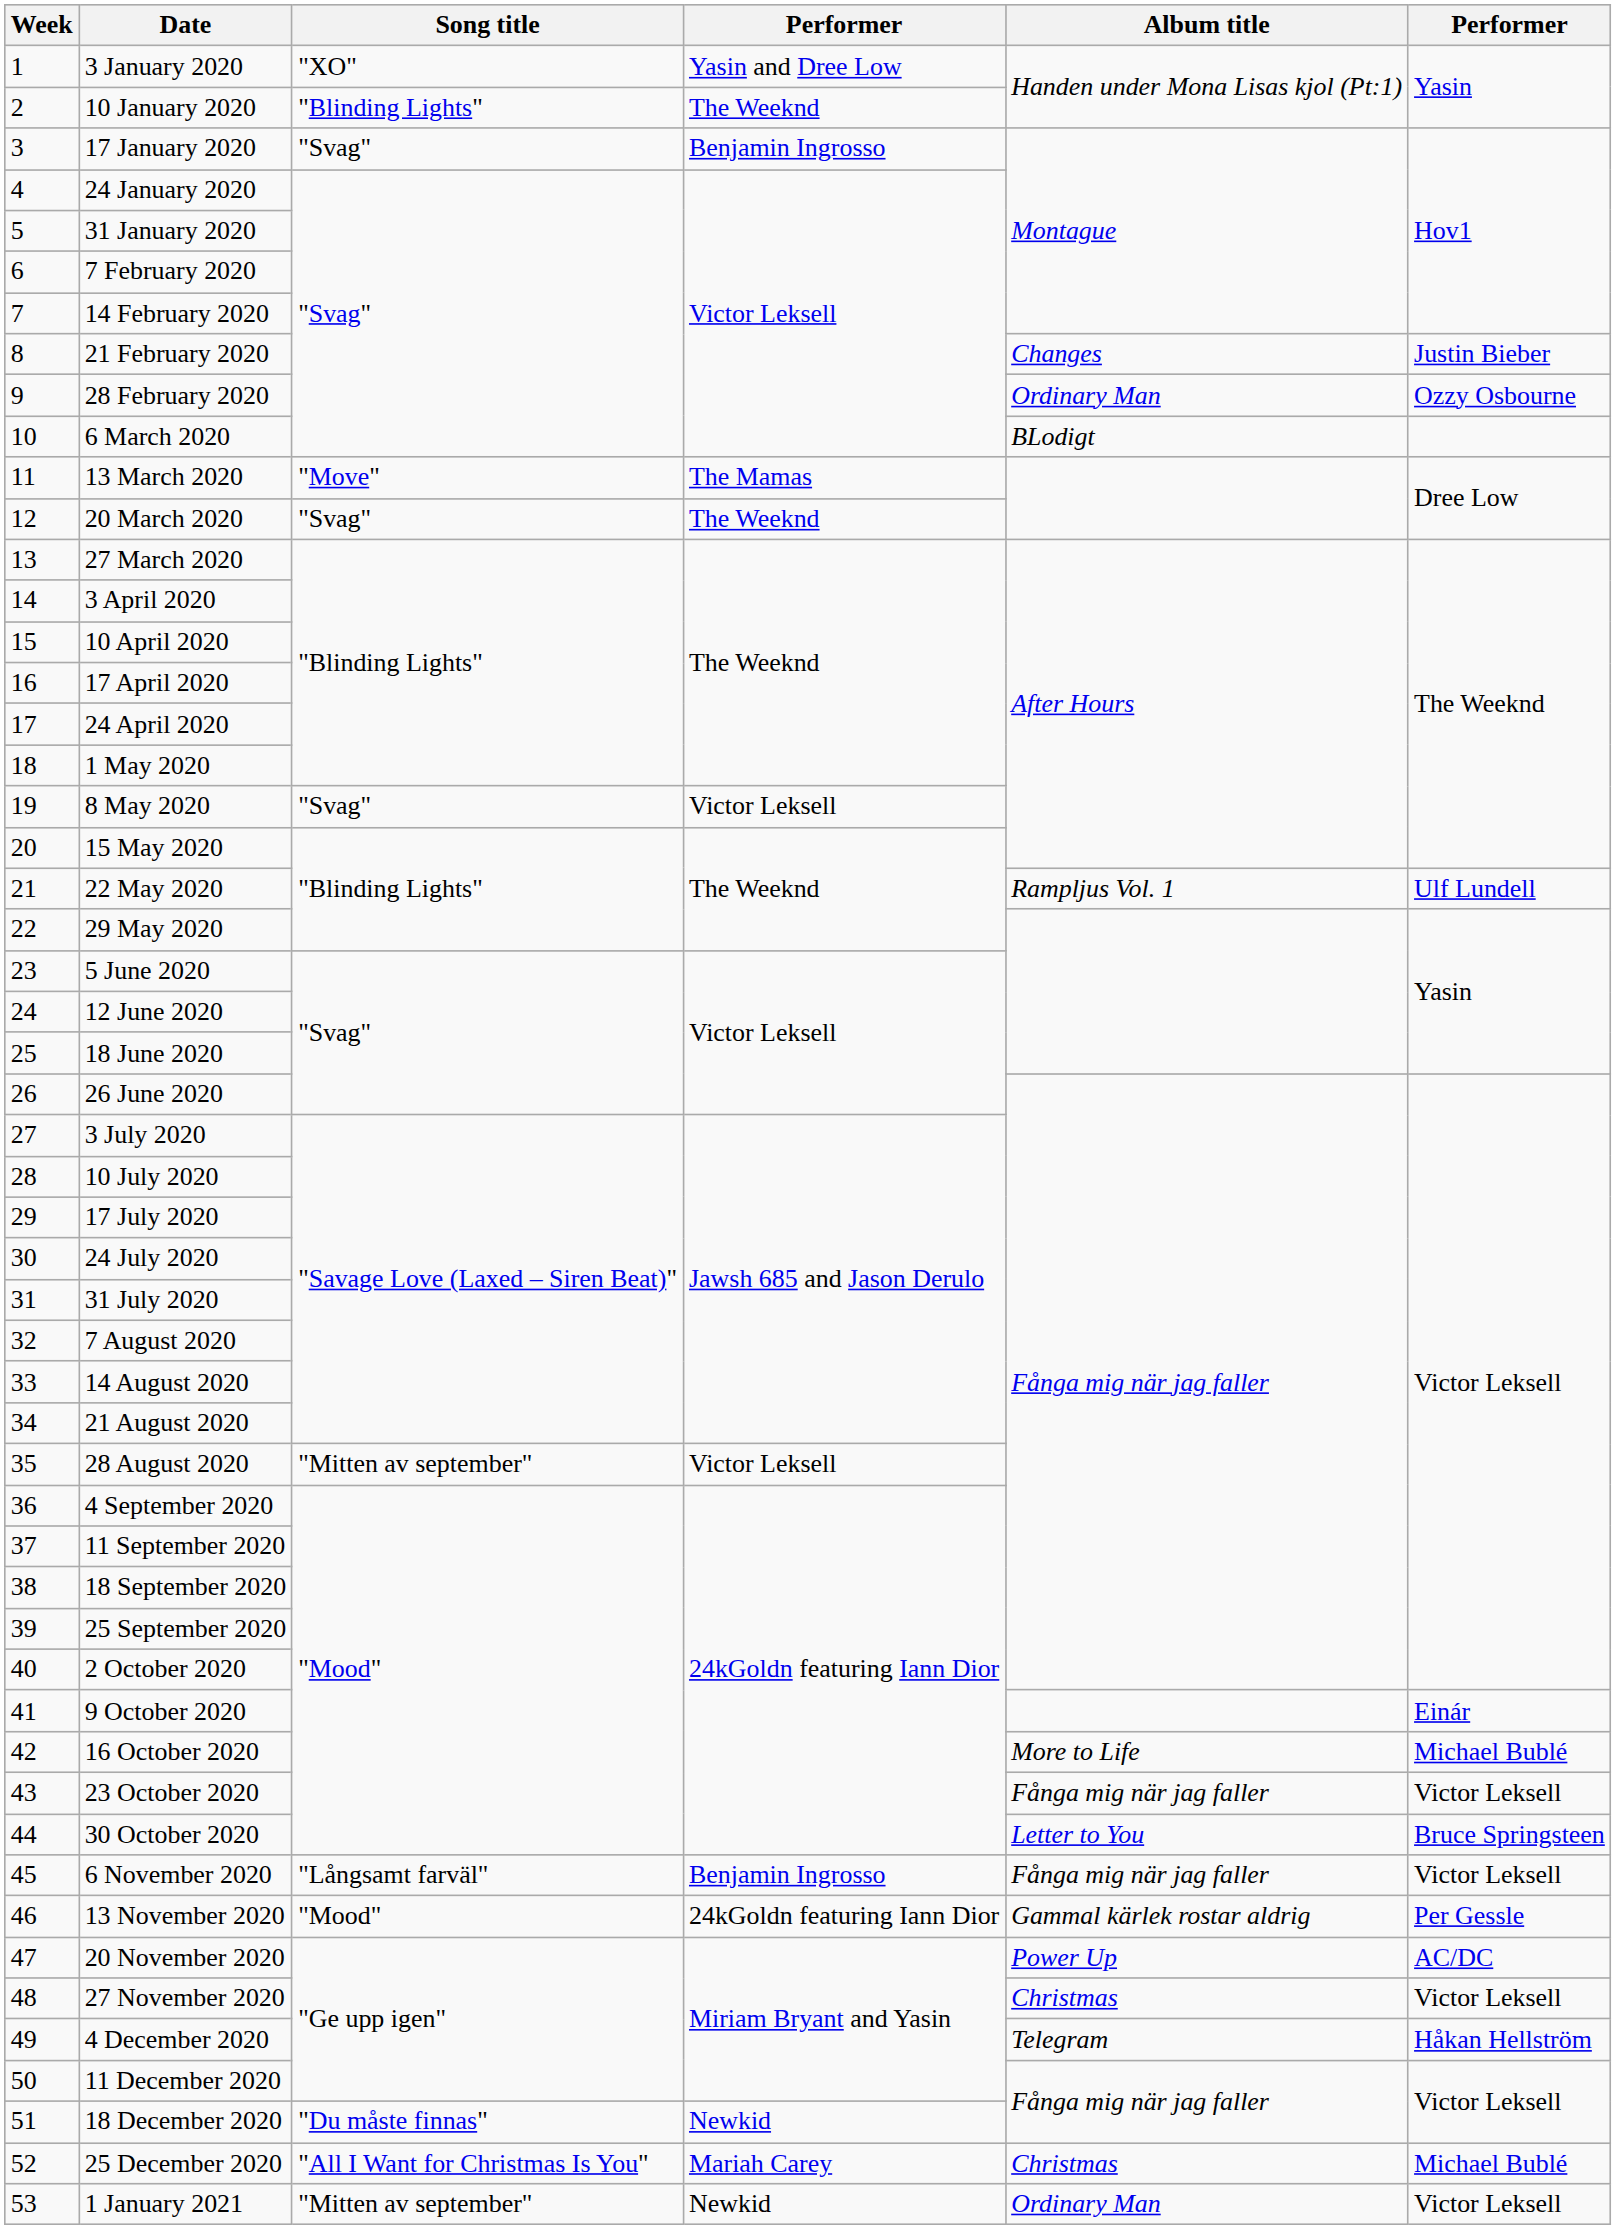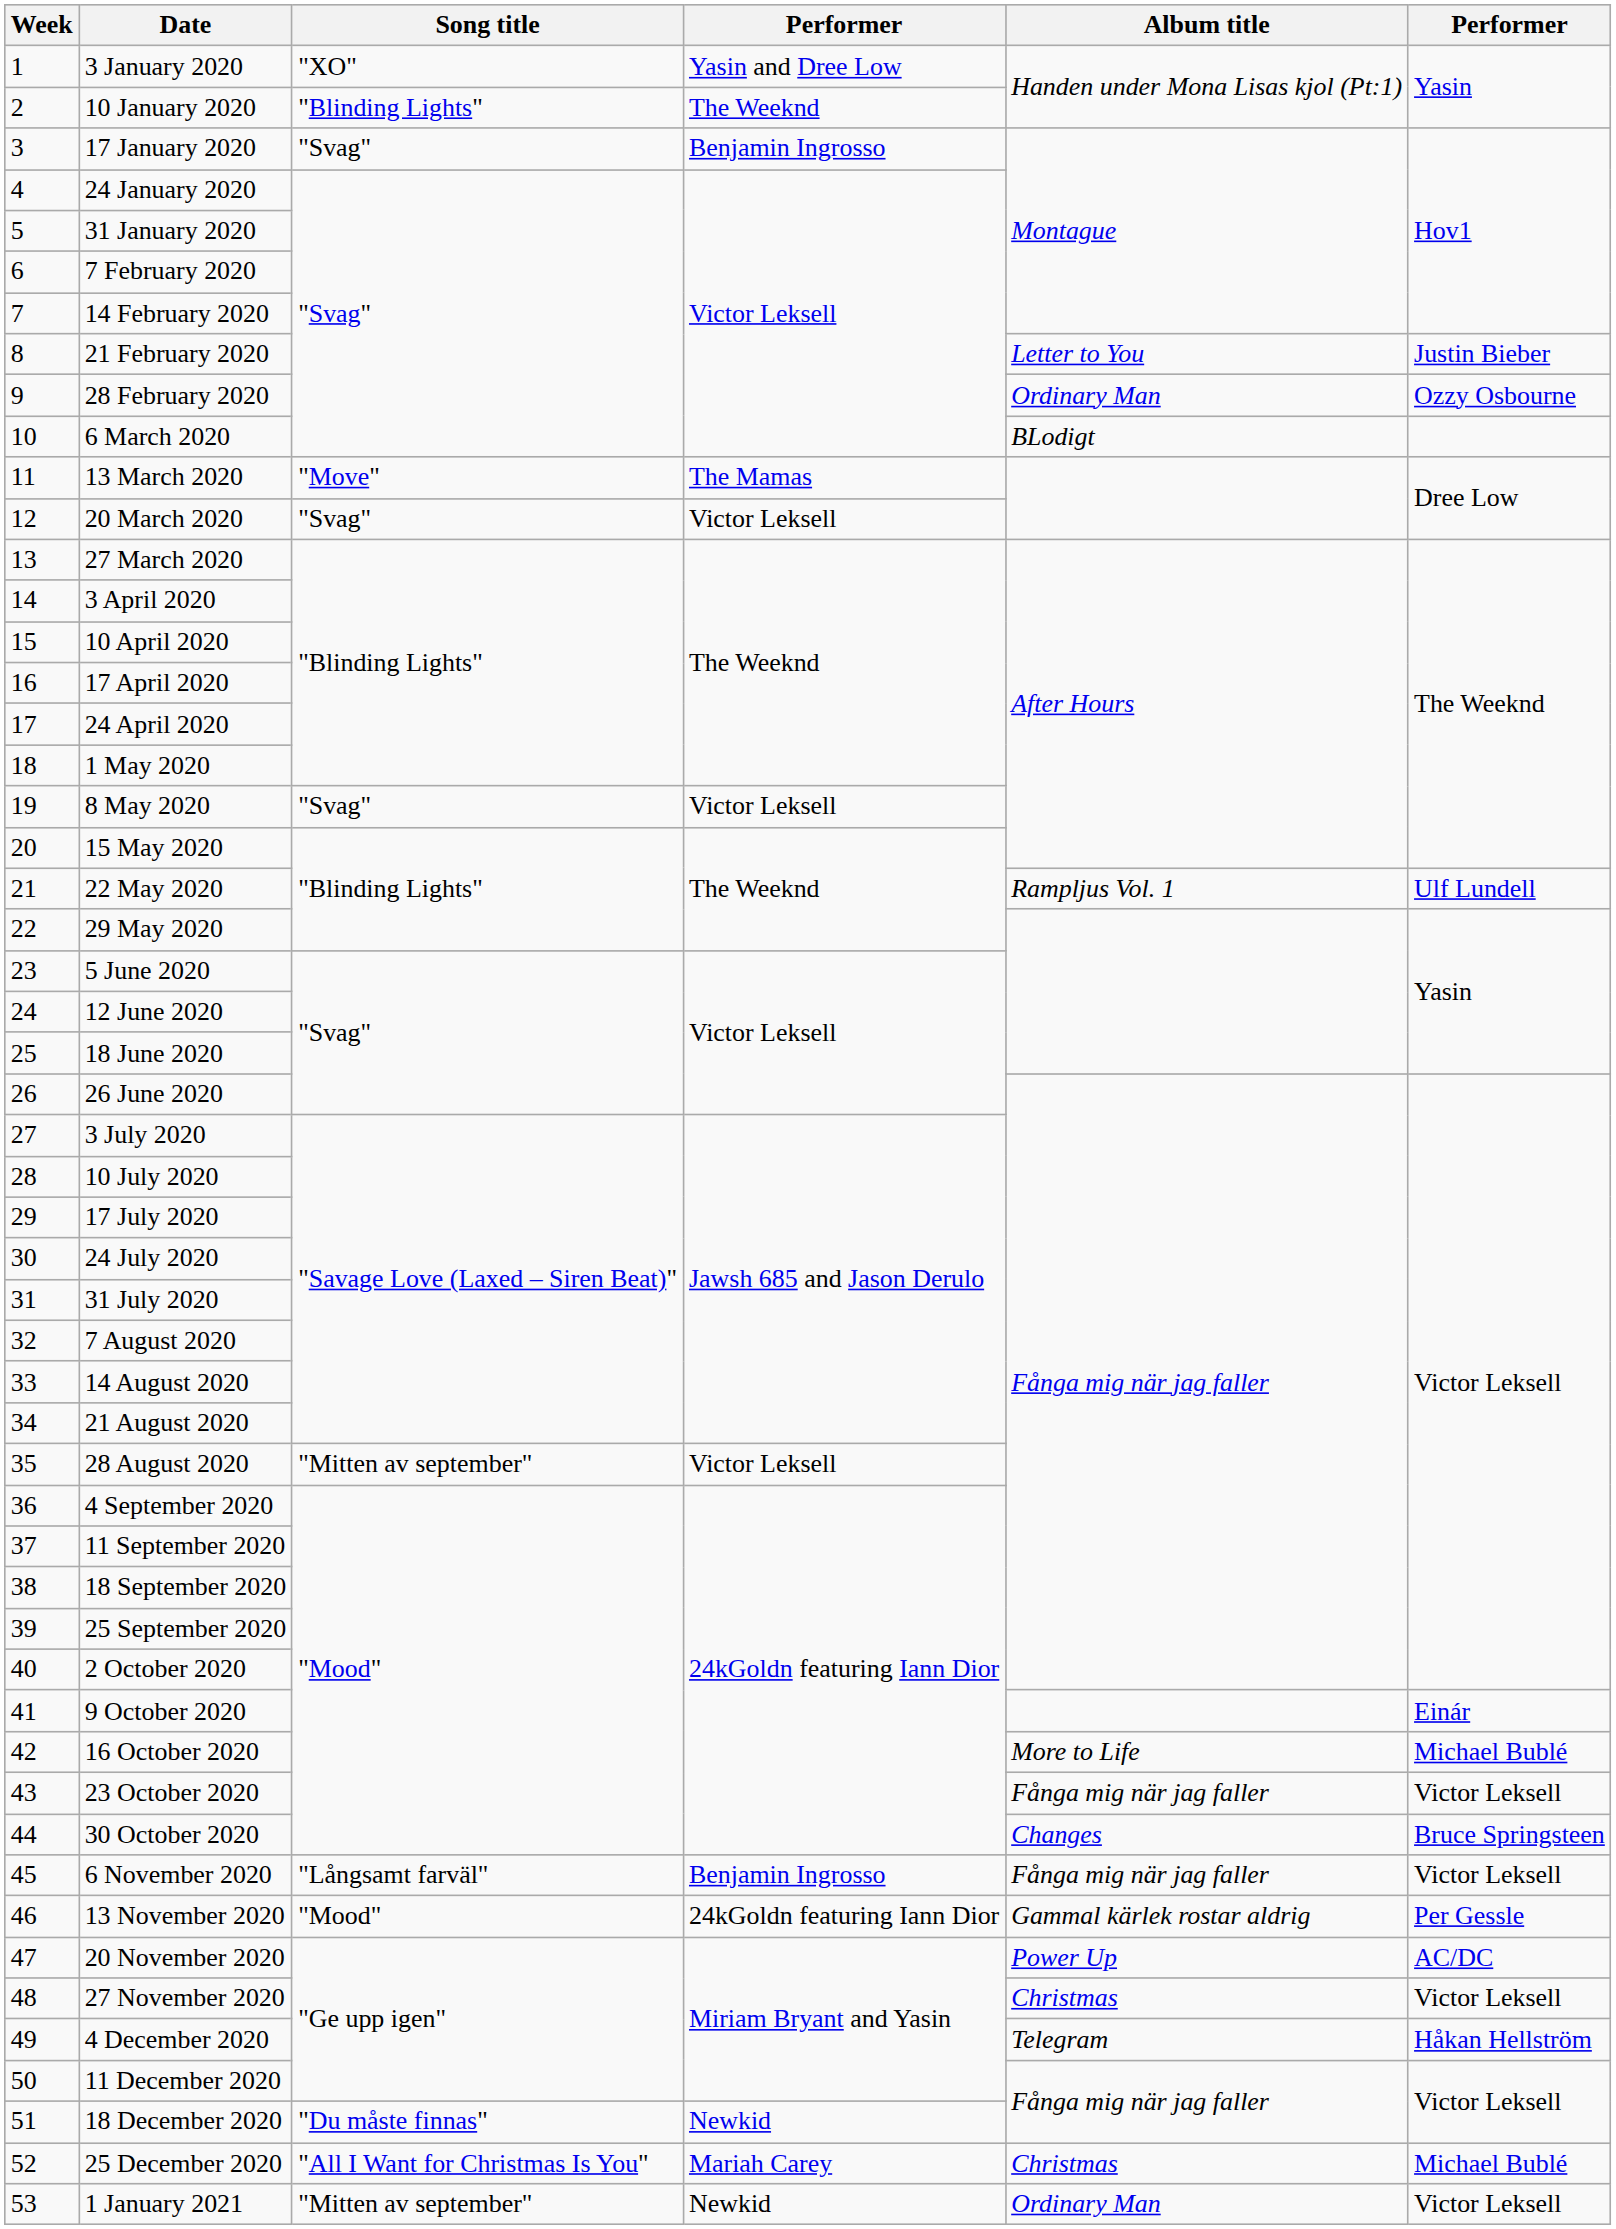 <table class="wikitable">
 <tr>
 <th>Week</th>
 <th>Date</th>
 <th>Song title</th>
 <th>Performer</th>
 <th>Album title</th>
 <th>Performer</th>
 </tr>
 <tr>
 <td>1</td>
 <td>3 January 2020</td>
 <td>"XO"</td>
 <td><a href='#'>Yasin</a> and <a href='#'>Dree Low</a></td>
 <td rowspan="2"><em>Handen under Mona Lisas kjol (Pt:1)</em></td>
 <td rowspan="2"><a href='#'>Yasin</a></td>
 </tr>
 <tr>
 <td>2</td>
 <td>10 January 2020</td>
 <td>"<a href='#'>Blinding Lights</a>"</td>
 <td><a href='#'>The Weeknd</a></td>
 </tr>
 <tr>
 <td>3</td>
 <td>17 January 2020</td>
 <td>"Svag"</td>
 <td><a href='#'>Benjamin Ingrosso</a></td>
 <td rowspan="5"><em><a href='#'>Montague</a></em></td>
 <td rowspan="5"><a href='#'>Hov1</a></td>
 </tr>
 <tr>
 <td>4</td>
 <td>24 January 2020</td>
 <td rowspan="7">"<a href='#'>Svag</a>"</td>
 <td rowspan="7"><a href='#'>Victor Leksell</a></td>
 </tr>
 <tr>
 <td>5</td>
 <td>31 January 2020</td>
 </tr>
 <tr>
 <td>6</td>
 <td>7 February 2020</td>
 </tr>
 <tr>
 <td>7</td>
 <td>14 February 2020</td>
 </tr>
 <tr>
 <td>8</td>
 <td>21 February 2020</td>
-<td><em><a href='#'>Changes</a></em></td>
+<td><em><a href='#'>Letter to You</a></em></td>
 <td><a href='#'>Justin Bieber</a></td>
 </tr>
 <tr>
 <td>9</td>
 <td>28 February 2020</td>
 <td><em><a href='#'>Ordinary Man</a></em></td>
 <td><a href='#'>Ozzy Osbourne</a></td>
 </tr>
 <tr>
 <td>10</td>
 <td>6 March 2020</td>
 <td><em>BLodigt</em></td>
 <td></td>
 </tr>
 <tr>
 <td>11</td>
 <td>13 March 2020</td>
 <td>"<a href='#'>Move</a>"</td>
 <td><a href='#'>The Mamas</a></td>
 <td rowspan="2"><em></em></td>
 <td rowspan="2">Dree Low</td>
 </tr>
 <tr>
 <td>12</td>
 <td>20 March 2020</td>
 <td>"Svag"</td>
-<td><a href='#'>The Weeknd</a></td>
+<td>Victor Leksell</td>
 </tr>
 <tr>
 <td>13</td>
 <td>27 March 2020</td>
 <td rowspan="6">"Blinding Lights"</td>
 <td rowspan="6">The Weeknd</td>
 <td rowspan="8"><em><a href='#'>After Hours</a></em></td>
 <td rowspan="8">The Weeknd</td>
 </tr>
 <tr>
 <td>14</td>
 <td>3 April 2020</td>
 </tr>
 <tr>
 <td>15</td>
 <td>10 April 2020</td>
 </tr>
 <tr>
 <td>16</td>
 <td>17 April 2020</td>
 </tr>
 <tr>
 <td>17</td>
 <td>24 April 2020</td>
 </tr>
 <tr>
 <td>18</td>
 <td>1 May 2020</td>
 </tr>
 <tr>
 <td>19</td>
 <td>8 May 2020</td>
 <td>"Svag"</td>
 <td>Victor Leksell</td>
 </tr>
 <tr>
 <td>20</td>
 <td>15 May 2020</td>
 <td rowspan="3">"Blinding Lights"</td>
 <td rowspan="3">The Weeknd</td>
 </tr>
 <tr>
 <td>21</td>
 <td>22 May 2020</td>
 <td><em>Rampljus Vol. 1</em></td>
 <td><a href='#'>Ulf Lundell</a></td>
 </tr>
 <tr>
 <td>22</td>
 <td>29 May 2020</td>
 <td rowspan="4"><em></em></td>
 <td rowspan="4">Yasin</td>
 </tr>
 <tr>
 <td>23</td>
 <td>5 June 2020</td>
 <td rowspan="4">"Svag"</td>
 <td rowspan="4">Victor Leksell</td>
 </tr>
 <tr>
 <td>24</td>
 <td>12 June 2020</td>
 </tr>
 <tr>
 <td>25</td>
 <td>18 June 2020</td>
 </tr>
 <tr>
 <td>26</td>
 <td>26 June 2020</td>
 <td rowspan="15"><em><a href='#'>Fånga mig när jag faller</a></em></td>
 <td rowspan="15">Victor Leksell</td>
 </tr>
 <tr>
 <td>27</td>
 <td>3 July 2020</td>
 <td rowspan="8">"<a href='#'>Savage Love (Laxed – Siren Beat)</a>"</td>
 <td rowspan="8"><a href='#'>Jawsh 685</a> and <a href='#'>Jason Derulo</a></td>
 </tr>
 <tr>
 <td>28</td>
 <td>10 July 2020</td>
 </tr>
 <tr>
 <td>29</td>
 <td>17 July 2020</td>
 </tr>
 <tr>
 <td>30</td>
 <td>24 July 2020</td>
 </tr>
 <tr>
 <td>31</td>
 <td>31 July 2020</td>
 </tr>
 <tr>
 <td>32</td>
 <td>7 August 2020</td>
 </tr>
 <tr>
 <td>33</td>
 <td>14 August 2020</td>
 </tr>
 <tr>
 <td>34</td>
 <td>21 August 2020</td>
 </tr>
 <tr>
 <td>35</td>
 <td>28 August 2020</td>
 <td>"Mitten av september"</td>
 <td>Victor Leksell</td>
 </tr>
 <tr>
 <td>36</td>
 <td>4 September 2020</td>
 <td rowspan="9">"<a href='#'>Mood</a>"</td>
 <td rowspan="9"><a href='#'>24kGoldn</a> featuring <a href='#'>Iann Dior</a></td>
 </tr>
 <tr>
 <td>37</td>
 <td>11 September 2020</td>
 </tr>
 <tr>
 <td>38</td>
 <td>18 September 2020</td>
 </tr>
 <tr>
 <td>39</td>
 <td>25 September 2020</td>
 </tr>
 <tr>
 <td>40</td>
 <td>2 October 2020</td>
 </tr>
 <tr>
 <td>41</td>
 <td>9 October 2020</td>
 <td><em></em></td>
 <td><a href='#'>Einár</a></td>
 </tr>
 <tr>
 <td>42</td>
 <td>16 October 2020</td>
 <td><em>More to Life</em></td>
 <td><a href='#'>Michael Bublé</a></td>
 </tr>
 <tr>
 <td>43</td>
 <td>23 October 2020</td>
 <td><em>Fånga mig när jag faller</em></td>
 <td>Victor Leksell</td>
 </tr>
 <tr>
 <td>44</td>
 <td>30 October 2020</td>
-<td><em><a href='#'>Letter to You</a></em></td>
+<td><em><a href='#'>Changes</a></em></td>
 <td><a href='#'>Bruce Springsteen</a></td>
 </tr>
 <tr>
 <td>45</td>
 <td>6 November 2020</td>
 <td>"Långsamt farväl"</td>
 <td><a href='#'>Benjamin Ingrosso</a></td>
 <td><em>Fånga mig när jag faller</em></td>
 <td>Victor Leksell</td>
 </tr>
 <tr>
 <td>46</td>
 <td>13 November 2020</td>
 <td>"Mood"</td>
 <td>24kGoldn featuring Iann Dior</td>
 <td><em>Gammal kärlek rostar aldrig</em></td>
 <td><a href='#'>Per Gessle</a></td>
 </tr>
 <tr>
 <td>47</td>
 <td>20 November 2020</td>
 <td rowspan="4">"Ge upp igen"</td>
 <td rowspan="4"><a href='#'>Miriam Bryant</a> and Yasin</td>
 <td><em><a href='#'>Power Up</a></em></td>
 <td><a href='#'>AC/DC</a></td>
 </tr>
 <tr>
 <td>48</td>
 <td>27 November 2020</td>
 <td><em><a href='#'>Christmas</a></em></td>
 <td>Victor Leksell</td>
 </tr>
 <tr>
 <td>49</td>
 <td>4 December 2020</td>
 <td><em>Telegram</em></td>
 <td><a href='#'>Håkan Hellström</a></td>
 </tr>
 <tr>
 <td>50</td>
 <td>11 December 2020</td>
 <td rowspan="2"><em>Fånga mig när jag faller</em></td>
 <td rowspan="2">Victor Leksell</td>
 </tr>
 <tr>
 <td>51</td>
 <td>18 December 2020</td>
 <td>"<a href='#'>Du måste finnas</a>"</td>
 <td><a href='#'>Newkid</a></td>
 </tr>
 <tr>
 <td>52</td>
 <td>25 December 2020</td>
 <td>"<a href='#'>All I Want for Christmas Is You</a>"</td>
 <td><a href='#'>Mariah Carey</a></td>
 <td><em><a href='#'>Christmas</a></em></td>
 <td><a href='#'>Michael Bublé</a></td>
 </tr>
 <tr>
 <td>53</td>
 <td>1 January 2021</td>
 <td>"Mitten av september"</td>
 <td>Newkid</td>
 <td><em><a href='#'>Ordinary Man</a></em></td>
 <td>Victor Leksell</td>
 </tr>
 </table>
